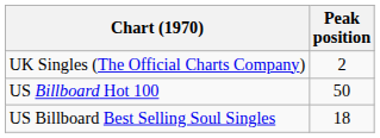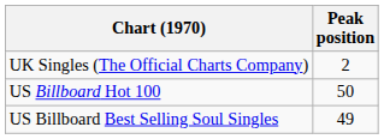 <table class="wikitable sortable">
 <tr>
 <th>Chart (1970)</th>
 <th>Peak<br>position</th>
 </tr>
 <tr>
 <td>UK Singles (<a href='#'>The Official Charts Company</a>)</td>
 <td align="center">2</td>
 </tr>
 <tr>
 <td align="left">US <a href='#'><em>Billboard</em> Hot 100</a></td>
 <td align="center">50</td>
 </tr>
 <tr>
 <td align="left">US  Billboard <a href='#'>Best Selling Soul Singles</a></td>
-<td align="center">18</td>
+<td align="center">49</td>
 </tr>
 </table>
